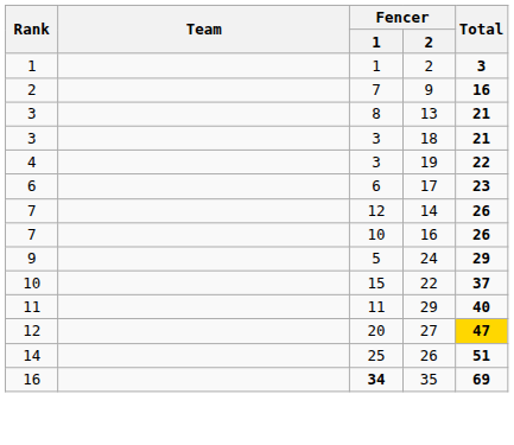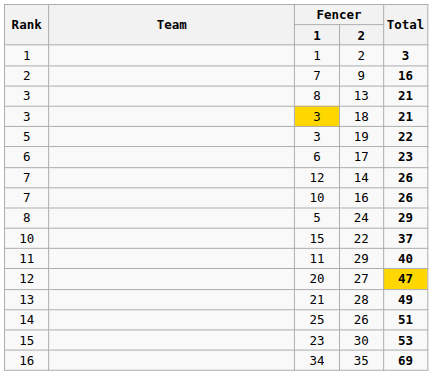 <table class=wikitable style="text-align:center">
 <tr>
 <th rowspan=2 width=40>Rank</th>
 <th rowspan=2 width=250>Team</th>
 <th colspan=2>Fencer</th>
 <th rowspan=2 width=40>Total</th>
 </tr>
 <tr>
 <th width=40>1</th>
 <th width=40>2</th>
 </tr>
 <tr>
 <td>1</td>
 <td align=left></td>
 <td>1</td>
 <td>2</td>
 <td><strong>3</strong></td>
 </tr>
 <tr>
 <td>2</td>
 <td align=left></td>
 <td>7</td>
 <td>9</td>
 <td><strong>16</strong></td>
 </tr>
 <tr>
 <td>3</td>
 <td align=left></td>
 <td>8</td>
 <td>13</td>
 <td><strong>21</strong></td>
 </tr>
 <tr>
 <td>3</td>
 <td align=left></td>
-<td>3</td>
+<td style="background: gold;">3</td>
 <td>18</td>
 <td><strong>21</strong></td>
 </tr>
 <tr>
-<td>4</td>
+<td>5</td>
 <td align=left></td>
 <td>3</td>
 <td>19</td>
 <td><strong>22</strong></td>
 </tr>
 <tr>
 <td>6</td>
 <td align=left></td>
 <td>6</td>
 <td>17</td>
 <td><strong>23</strong></td>
 </tr>
 <tr>
 <td>7</td>
 <td align=left></td>
 <td>12</td>
 <td>14</td>
 <td><strong>26</strong></td>
 </tr>
 <tr>
 <td>7</td>
 <td align=left></td>
 <td>10</td>
 <td>16</td>
 <td><strong>26</strong></td>
 </tr>
 <tr>
-<td>9</td>
+<td>8</td>
 <td align=left></td>
 <td>5</td>
 <td>24</td>
 <td><strong>29</strong></td>
 </tr>
 <tr>
 <td>10</td>
 <td align=left></td>
 <td>15</td>
 <td>22</td>
 <td><strong>37</strong></td>
 </tr>
 <tr>
 <td>11</td>
 <td align=left></td>
 <td>11</td>
 <td>29</td>
 <td><strong>40</strong></td>
 </tr>
 <tr>
 <td>12</td>
 <td align=left></td>
 <td>20</td>
 <td>27</td>
 <td style="background: gold;"><strong>47</strong></td>
 </tr>
 <tr>
+<td>13</td>
+<td align=left></td>
+<td>21</td>
+<td>28</td>
+<td><strong>49</strong></td>
+</tr>
+<tr>
 <td>14</td>
 <td align=left></td>
 <td>25</td>
 <td>26</td>
 <td><strong>51</strong></td>
 </tr>
 <tr>
+<td>15</td>
+<td align=left></td>
+<td>23</td>
+<td>30</td>
+<td><strong>53</strong></td>
+</tr>
+<tr>
 <td>16</td>
 <td align=left></td>
-<td><strong>34</strong></td>
+<td>34</td>
 <td>35</td>
 <td><strong>69</strong></td>
 </tr>
 </table>
